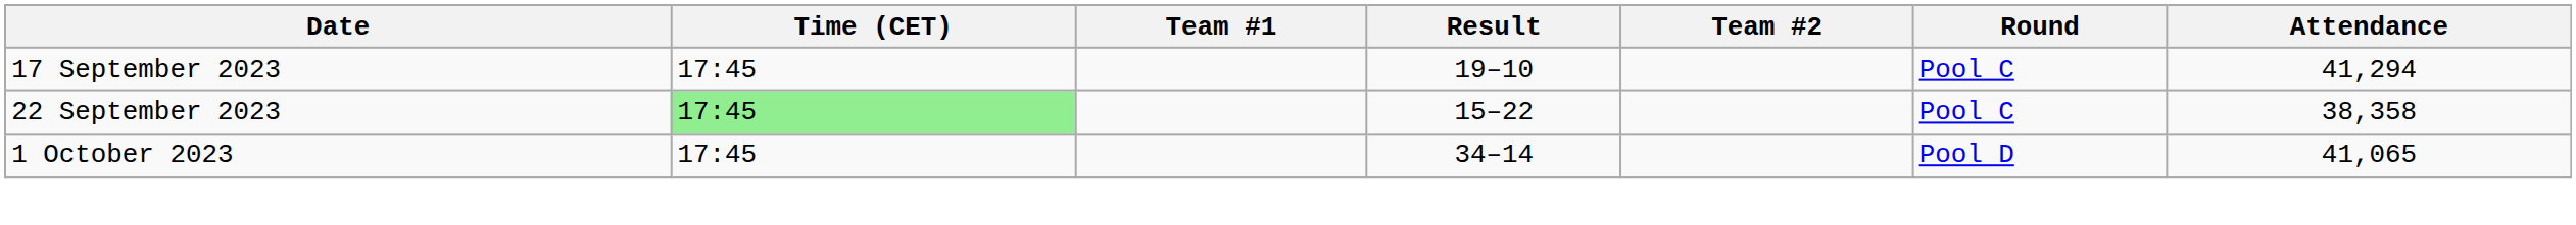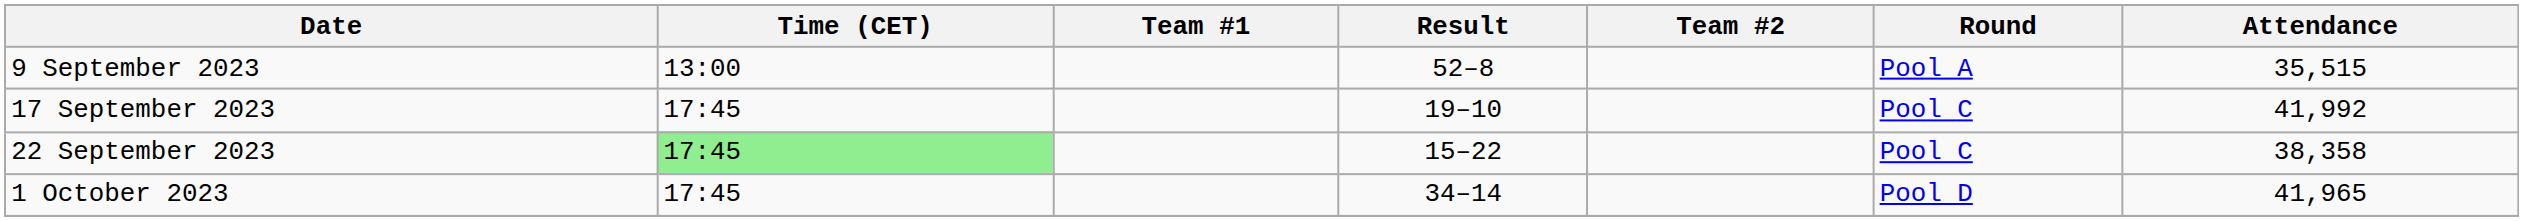 <table class="wikitable" style="text-align: left;" width="100%">
 <tr>
 <th>Date</th>
 <th>Time (CET)</th>
 <th>Team #1</th>
 <th>Result</th>
 <th>Team #2</th>
 <th>Round</th>
 <th>Attendance</th>
 </tr>
 <tr>
+<td>9 September 2023</td>
+<td>13:00</td>
+<td></td>
+<td style="text-align:center;">52–8</td>
+<td></td>
+<td><a href='#'>Pool A</a></td>
+<td style="text-align:center;">35,515</td>
+</tr>
+<tr>
 <td>17 September 2023</td>
 <td>17:45</td>
 <td></td>
 <td style="text-align:center;">19–10</td>
 <td></td>
 <td><a href='#'>Pool C</a></td>
-<td style="text-align:center;">41,294</td>
+<td style="text-align:center;">41,992</td>
 </tr>
 <tr>
 <td>22 September 2023</td>
 <td style="background: lightgreen;">17:45</td>
 <td></td>
 <td style="text-align:center;">15–22</td>
 <td></td>
 <td><a href='#'>Pool C</a></td>
 <td style="text-align:center;">38,358</td>
 </tr>
 <tr>
 <td>1 October 2023</td>
 <td>17:45</td>
 <td></td>
 <td style="text-align:center;">34–14</td>
 <td></td>
 <td><a href='#'>Pool D</a></td>
-<td style="text-align:center;">41,065</td>
+<td style="text-align:center;">41,965</td>
 </tr>
 <tr>
 </tr>
 </table>
